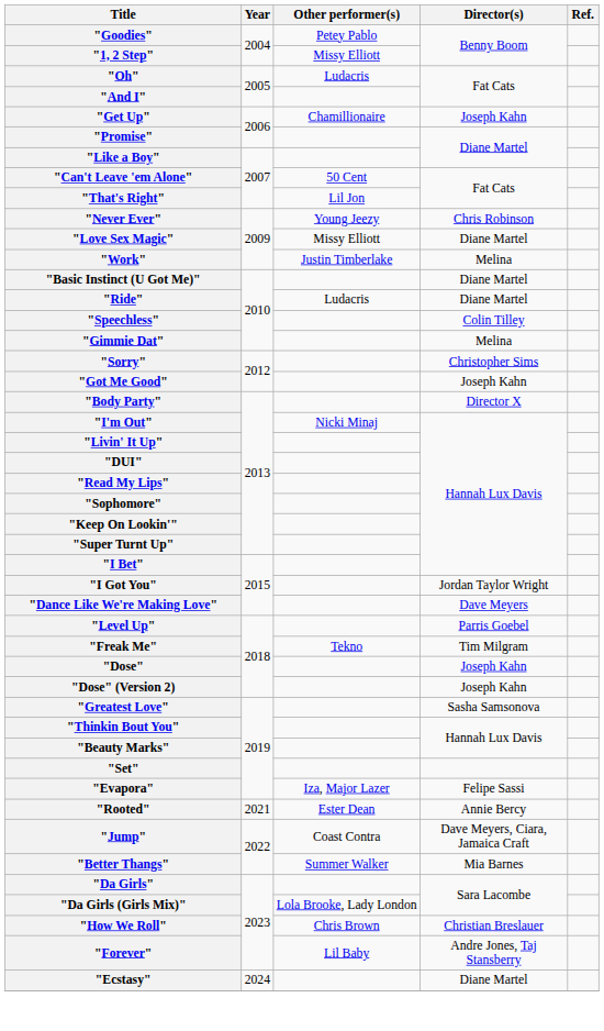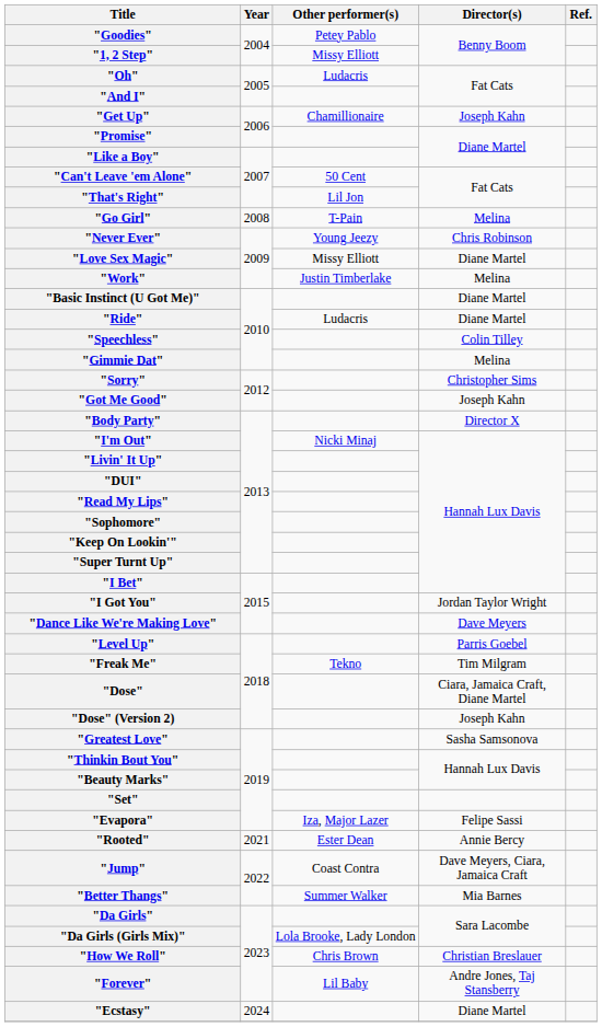 <table class="wikitable plainrowheaders" style="text-align:center;">
 <tr>
 <th scope="col" style="width: 18em;">Title</th>
 <th scope="col" style="width: 2em;">Year</th>
 <th scope="col" style="width: 11em;">Other performer(s)</th>
 <th scope="col" style="width: 11em;">Director(s)</th>
 <th scope="col" style="width: 2em;" class="unsortable">Ref.</th>
 </tr>
 <tr>
 <th scope="row">"<a href='#'>Goodies</a>"</th>
 <td rowspan="2">2004</td>
 <td><a href='#'>Petey Pablo</a></td>
 <td rowspan="2"><a href='#'>Benny Boom</a></td>
 <td></td>
 </tr>
 <tr>
 <th scope="row">"<a href='#'>1, 2 Step</a>"</th>
 <td><a href='#'>Missy Elliott</a></td>
 <td></td>
 </tr>
 <tr>
 <th scope="row">"<a href='#'>Oh</a>"</th>
 <td rowspan="2">2005</td>
 <td><a href='#'>Ludacris</a></td>
 <td rowspan="2">Fat Cats</td>
 <td></td>
 </tr>
 <tr>
 <th scope="row">"<a href='#'>And I</a>"</th>
 <td></td>
 <td></td>
 </tr>
 <tr>
 <th scope="row">"<a href='#'>Get Up</a>"</th>
 <td rowspan="2">2006</td>
 <td><a href='#'>Chamillionaire</a></td>
 <td><a href='#'>Joseph Kahn</a></td>
 <td></td>
 </tr>
 <tr>
 <th scope="row">"<a href='#'>Promise</a>"</th>
 <td></td>
 <td rowspan="2"><a href='#'>Diane Martel</a></td>
 <td></td>
 </tr>
 <tr>
 <th scope="row">"<a href='#'>Like a Boy</a>"</th>
 <td rowspan="3">2007</td>
 <td></td>
 <td></td>
 </tr>
 <tr>
 <th scope="row">"<a href='#'>Can't Leave 'em Alone</a>"</th>
 <td><a href='#'>50 Cent</a></td>
 <td rowspan="2">Fat Cats</td>
 <td></td>
 </tr>
 <tr>
 <th scope="row">"<a href='#'>That's Right</a>"</th>
 <td><a href='#'>Lil Jon</a></td>
+<td></td>
+</tr>
+<tr>
+<th scope="row">"<a href='#'>Go Girl</a>"</th>
+<td>2008</td>
+<td><a href='#'>T-Pain</a></td>
+<td><a href='#'>Melina</a></td>
 <td></td>
 </tr>
 <tr>
 <th scope="row">"<a href='#'>Never Ever</a>"</th>
 <td rowspan="3">2009</td>
 <td><a href='#'>Young Jeezy</a></td>
 <td><a href='#'>Chris Robinson</a></td>
 <td></td>
 </tr>
 <tr>
 <th scope="row">"<a href='#'>Love Sex Magic</a>"</th>
 <td>Missy Elliott</td>
 <td>Diane Martel</td>
 <td></td>
 </tr>
 <tr>
 <th scope="row">"<a href='#'>Work</a>"</th>
 <td><a href='#'>Justin Timberlake</a></td>
 <td>Melina</td>
 <td></td>
 </tr>
 <tr>
 <th scope="row">"Basic Instinct (U Got Me)"</th>
 <td rowspan="4">2010</td>
 <td></td>
 <td>Diane Martel</td>
 <td></td>
 </tr>
 <tr>
 <th scope="row">"<a href='#'>Ride</a>"</th>
 <td>Ludacris</td>
 <td>Diane Martel</td>
 <td></td>
 </tr>
 <tr>
 <th scope="row">"<a href='#'>Speechless</a>"</th>
 <td></td>
 <td><a href='#'>Colin Tilley</a></td>
 <td></td>
 </tr>
 <tr>
 <th scope="row">"<a href='#'>Gimmie Dat</a>"</th>
 <td></td>
 <td>Melina</td>
 <td></td>
 </tr>
 <tr>
 <th scope="row">"<a href='#'>Sorry</a>"</th>
 <td rowspan="2">2012</td>
 <td></td>
 <td><a href='#'>Christopher Sims</a></td>
 <td></td>
 </tr>
 <tr>
 <th scope="row">"<a href='#'>Got Me Good</a>"</th>
 <td></td>
 <td>Joseph Kahn</td>
 <td></td>
 </tr>
 <tr>
 <th scope="row">"<a href='#'>Body Party</a>"</th>
 <td rowspan="8">2013</td>
 <td></td>
 <td><a href='#'>Director X</a></td>
 <td></td>
 </tr>
 <tr>
 <th scope="row">"<a href='#'>I'm Out</a>"</th>
 <td><a href='#'>Nicki Minaj</a></td>
 <td rowspan="8"><a href='#'>Hannah Lux Davis</a></td>
 <td></td>
 </tr>
 <tr>
 <th scope="row">"<a href='#'>Livin' It Up</a>"</th>
 <td></td>
 <td></td>
 </tr>
 <tr>
 <th scope="row">"DUI"</th>
 <td></td>
 <td></td>
 </tr>
 <tr>
 <th scope="row">"<a href='#'>Read My Lips</a>"</th>
 <td></td>
 <td></td>
 </tr>
 <tr>
 <th scope="row">"Sophomore"</th>
 <td></td>
 <td></td>
 </tr>
 <tr>
 <th scope="row">"Keep On Lookin'"</th>
 <td></td>
 <td></td>
 </tr>
 <tr>
 <th scope="row">"Super Turnt Up"</th>
 <td></td>
 <td></td>
 </tr>
 <tr>
 <th scope="row">"<a href='#'>I Bet</a>"</th>
 <td rowspan="3">2015</td>
 <td></td>
 <td></td>
 </tr>
 <tr>
 <th scope="row">"I Got You"</th>
 <td></td>
 <td>Jordan Taylor Wright</td>
 <td></td>
 </tr>
 <tr>
 <th scope="row">"<a href='#'>Dance Like We're Making Love</a>"</th>
 <td></td>
 <td><a href='#'>Dave Meyers</a></td>
 <td></td>
 </tr>
 <tr>
 <th scope="row">"<a href='#'>Level Up</a>"</th>
 <td rowspan="4">2018</td>
 <td></td>
 <td><a href='#'>Parris Goebel</a></td>
 <td></td>
 </tr>
 <tr>
 <th scope="row">"Freak Me"</th>
 <td><a href='#'>Tekno</a></td>
 <td>Tim Milgram</td>
 <td></td>
 </tr>
 <tr>
 <th scope="row">"Dose"</th>
 <td></td>
-<td><a href='#'>Joseph Kahn</a></td>
+<td>Ciara, Jamaica Craft, Diane Martel</td>
 <td></td>
 </tr>
 <tr>
 <th scope="row">"Dose" (Version 2)</th>
 <td></td>
 <td>Joseph Kahn</td>
 <td></td>
 </tr>
 <tr>
 <th scope="row">"<a href='#'>Greatest Love</a>"</th>
 <td rowspan="5">2019</td>
 <td></td>
 <td>Sasha Samsonova</td>
 <td></td>
 </tr>
 <tr>
 <th scope="row">"<a href='#'>Thinkin Bout You</a>"</th>
 <td></td>
 <td rowspan="2">Hannah Lux Davis</td>
 <td></td>
 </tr>
 <tr>
 <th scope="row">"Beauty Marks"</th>
 <td></td>
 <td></td>
 </tr>
 <tr>
 <th scope="row">"Set"</th>
 <td></td>
 <td></td>
 <td></td>
 </tr>
 <tr>
 <th scope="row">"Evapora"</th>
 <td><a href='#'>Iza</a>, <a href='#'>Major Lazer</a></td>
 <td>Felipe Sassi</td>
 <td></td>
 </tr>
 <tr>
 <th scope="row">"Rooted"</th>
 <td>2021</td>
 <td><a href='#'>Ester Dean</a></td>
 <td>Annie Bercy</td>
 <td></td>
 </tr>
 <tr>
 <th scope="row">"<a href='#'>Jump</a>"</th>
 <td rowspan=2>2022</td>
 <td>Coast Contra</td>
 <td>Dave Meyers, Ciara, Jamaica Craft</td>
 <td></td>
 </tr>
 <tr>
 <th scope="row">"<a href='#'>Better Thangs</a>"</th>
 <td><a href='#'>Summer Walker</a></td>
 <td>Mia Barnes</td>
 <td></td>
 </tr>
 <tr>
 <th scope="row">"<a href='#'>Da Girls</a>"</th>
 <td rowspan="4">2023</td>
 <td></td>
 <td rowspan="2">Sara Lacombe</td>
 <td></td>
 </tr>
 <tr>
 <th scope="row">"Da Girls (Girls Mix)"</th>
 <td><a href='#'>Lola Brooke</a>, Lady London</td>
 <td></td>
 </tr>
 <tr>
 <th scope="row">"<a href='#'>How We Roll</a>"</th>
 <td><a href='#'>Chris Brown</a></td>
 <td><a href='#'>Christian Breslauer</a></td>
 <td></td>
 </tr>
 <tr>
 <th scope="row">"<a href='#'>Forever</a>"</th>
 <td><a href='#'>Lil Baby</a></td>
 <td>Andre Jones, <a href='#'>Taj Stansberry</a></td>
 <td></td>
 </tr>
 <tr>
 <th scope="row">"Ecstasy"</th>
 <td>2024</td>
 <td></td>
 <td>Diane Martel</td>
 <td></td>
 </tr>
 <tr>
 </tr>
 </table>
